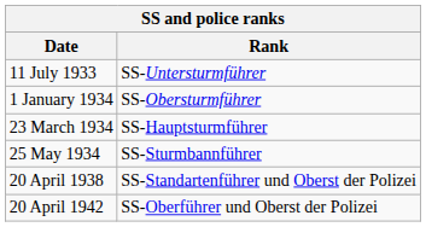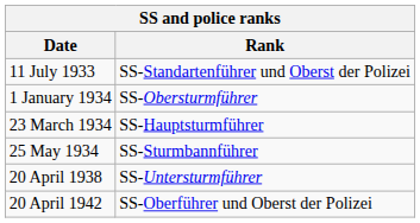 <table class="wikitable float-right">
 <tr>
 <th colspan="2">SS and police ranks</th>
 </tr>
 <tr>
 <th>Date</th>
 <th>Rank</th>
 </tr>
 <tr>
 <td>11 July 1933</td>
-<td>SS-<em><a href='#'>Untersturmführer</a></em></td>
+<td>SS-</em><a href='#'>Standartenführer</a> und <a href='#'>Oberst</a> der Polizei<em></td>
 </tr>
 <tr>
 <td>1 January 1934</td>
 <td>SS-<em><a href='#'>Obersturmführer</a></td>
 </tr>
 <tr>
 <td>23 March 1934</td>
 <td>SS-</em><a href='#'>Hauptsturmführer</a><em></td>
 </tr>
 <tr>
 <td>25 May 1934</td>
 <td>SS-</em><a href='#'>Sturmbannführer</a><em></td>
 </tr>
 <tr>
 <td>20 April 1938</td>
-<td>SS-</em><a href='#'>Standartenführer</a> und <a href='#'>Oberst</a> der Polizei<em></td>
+<td>SS-<em><a href='#'>Untersturmführer</a></em></td>
 </tr>
 <tr>
 <td>20 April 1942</td>
 <td>SS-</em><a href='#'>Oberführer</a> und Oberst der Polizei<em></td>
 </tr>
 </table>
